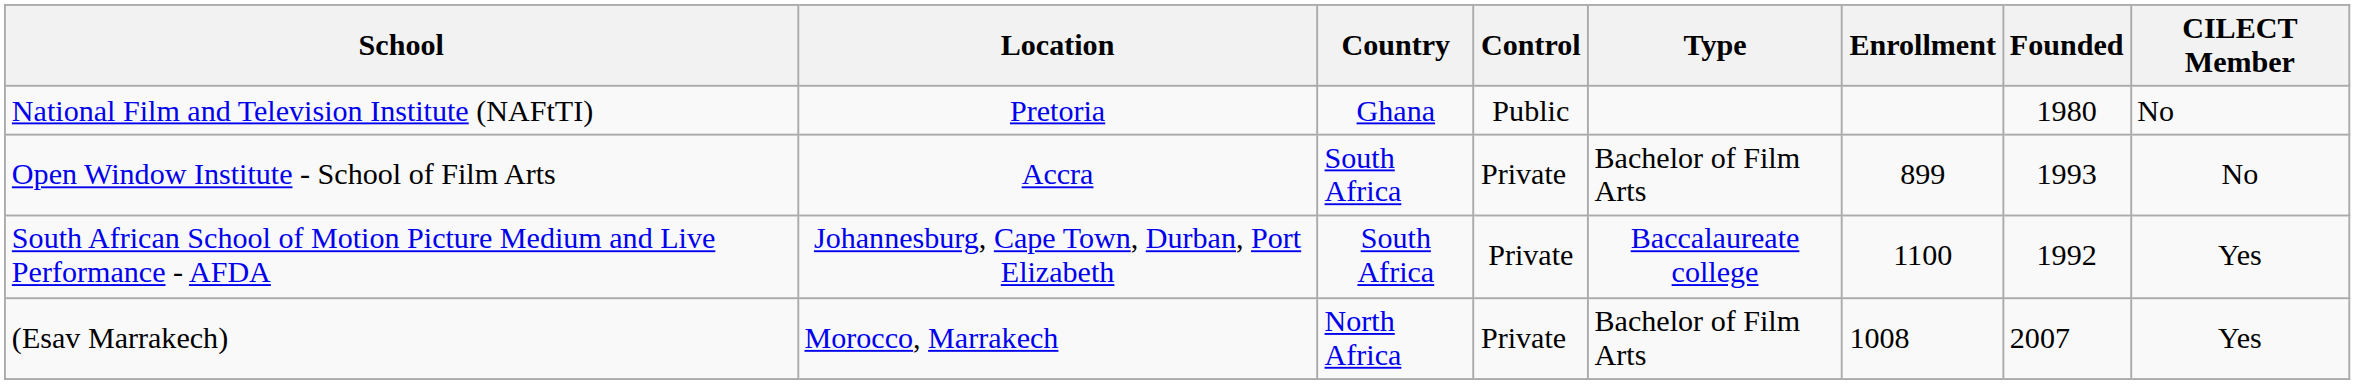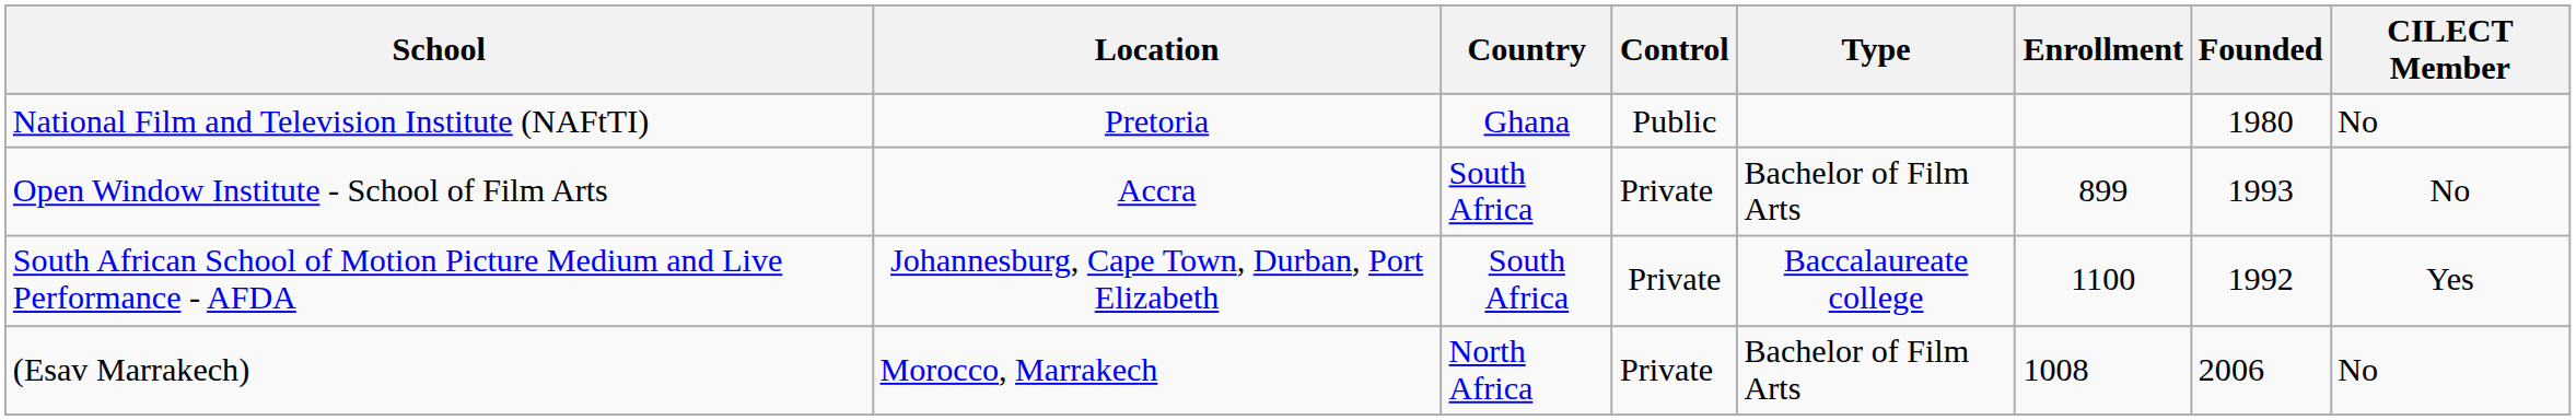 <table class="wikitable sortable">
 <tr>
 <th>School</th>
 <th>Location</th>
 <th>Country</th>
 <th>Control</th>
 <th>Type</th>
 <th>Enrollment</th>
 <th>Founded</th>
 <th>CILECT Member</th>
 </tr>
 <tr>
 <td><a href='#'>National Film and Television Institute</a> (NAFtTI)</td>
 <td style="text-align:center;"><a href='#'>Pretoria</a></td>
 <td style="text-align:center;"><a href='#'>Ghana</a></td>
 <td style="text-align:center;">Public</td>
 <td style="text-align:center;"></td>
 <td style="text-align:center;"></td>
 <td style="text-align:center;">1980</td>
 <td>No</td>
 </tr>
 <tr>
 <td><a href='#'>Open Window Institute</a> - School of Film Arts</td>
 <td style="text-align:center;"><a href='#'>Accra</a></td>
 <td><a href='#'>South Africa</a></td>
 <td>Private</td>
 <td>Bachelor of Film Arts</td>
 <td style="text-align:center;">899</td>
 <td style="text-align:center;">1993</td>
 <td style="text-align:center;">No</td>
 </tr>
 <tr>
 <td><a href='#'>South African School of Motion Picture Medium and Live Performance</a> - <a href='#'>AFDA</a></td>
 <td style="text-align:center;"><a href='#'>Johannesburg</a>, <a href='#'>Cape Town</a>, <a href='#'>Durban</a>, <a href='#'>Port Elizabeth</a></td>
 <td style="text-align:center;"><a href='#'>South Africa</a></td>
 <td style="text-align:center;">Private</td>
 <td style="text-align:center;"><a href='#'>Baccalaureate college</a></td>
 <td style="text-align:center;">1100</td>
 <td style="text-align:center;">1992</td>
 <td style="text-align:center;">Yes</td>
 </tr>
 <tr>
 <td> (Esav Marrakech)</td>
 <td><a href='#'>Morocco</a>, <a href='#'>Marrakech</a></td>
 <td><a href='#'>North Africa</a></td>
 <td>Private</td>
 <td>Bachelor of Film Arts</td>
 <td>1008</td>
-<td>2007</td>
-<td style="text-align:center;">Yes</td>
+<td>2006</td>
+<td>No</td>
 </tr>
 </table>
